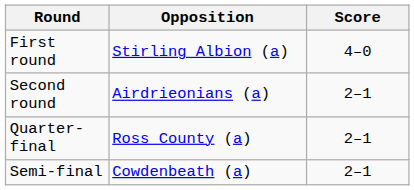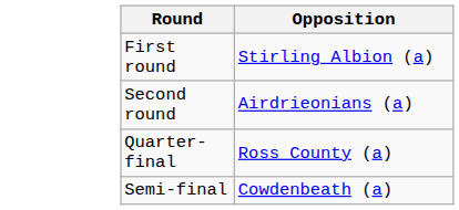 <table class="wikitable" style="text-align:left;margin-left:1em;float:right">
 <tr>
 <th width=80>Round</th>
 <th width=160>Opposition</th>
-<th width=80>Score</th>
 </tr>
 <tr>
 <td>First round</td>
 <td><a href='#'>Stirling Albion</a> (<a href='#'>a</a>)</td>
-<td align=center>4–0</td>
 </tr>
 <tr>
 <td>Second round</td>
 <td><a href='#'>Airdrieonians</a> (<a href='#'>a</a>)</td>
-<td align=center>2–1</td>
 </tr>
 <tr>
 <td>Quarter-final</td>
 <td><a href='#'>Ross County</a> (<a href='#'>a</a>)</td>
-<td align=center>2–1</td>
 </tr>
 <tr>
 <td>Semi-final</td>
 <td><a href='#'>Cowdenbeath</a> (<a href='#'>a</a>)</td>
-<td align=center>2–1</td>
 </tr>
 </table>
